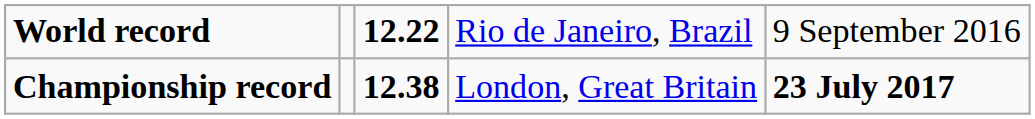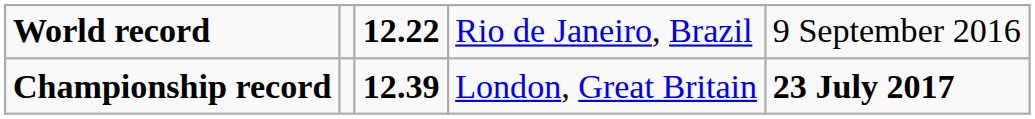 <table class="wikitable">
 <tr>
 <td><strong>World record</strong></td>
 <td></td>
 <td><strong>12.22</strong></td>
 <td><a href='#'>Rio de Janeiro</a>, <a href='#'>Brazil</a></td>
 <td>9 September 2016</td>
 </tr>
 <tr>
 <td><strong>Championship record</strong></td>
 <td></td>
-<td><strong>12.38</strong></td>
+<td><strong>12.39</strong></td>
 <td><a href='#'>London</a>, <a href='#'>Great Britain</a></td>
 <td><strong>23 July 2017</strong></td>
 </tr>
 </table>
